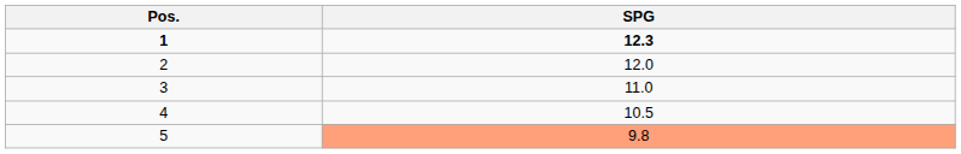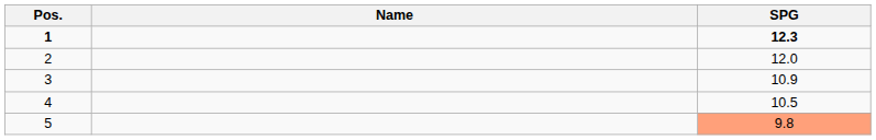 <table class=wikitable width="80%">
 <tr>
 <th width="10%">Pos.</th>
+<th width="70%">Name</th>
 <th width="20%">SPG</th>
 </tr>
 <tr>
 <td align=center><strong>1</strong></td>
+<td><strong></strong></td>
 <td align=center><strong>12.3</strong></td>
 </tr>
 <tr>
 <td align=center>2</td>
+<td></td>
 <td align=center>12.0</td>
 </tr>
 <tr>
 <td align=center>3</td>
-<td align=center>11.0</td>
+<td></td>
+<td align=center>10.9</td>
 </tr>
 <tr>
 <td align=center>4</td>
+<td></td>
 <td align=center>10.5</td>
 </tr>
 <tr>
 <td align=center>5</td>
+<td></td>
 <td align=center style="background: lightsalmon;">9.8</td>
 </tr>
 </table>
